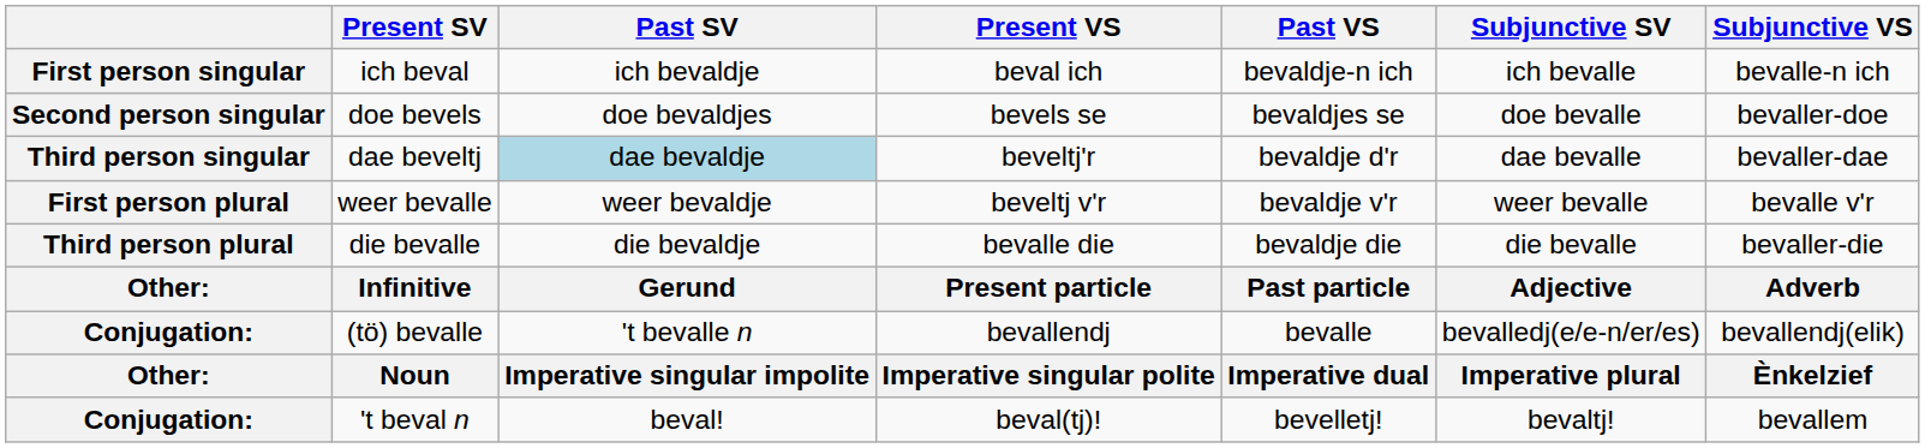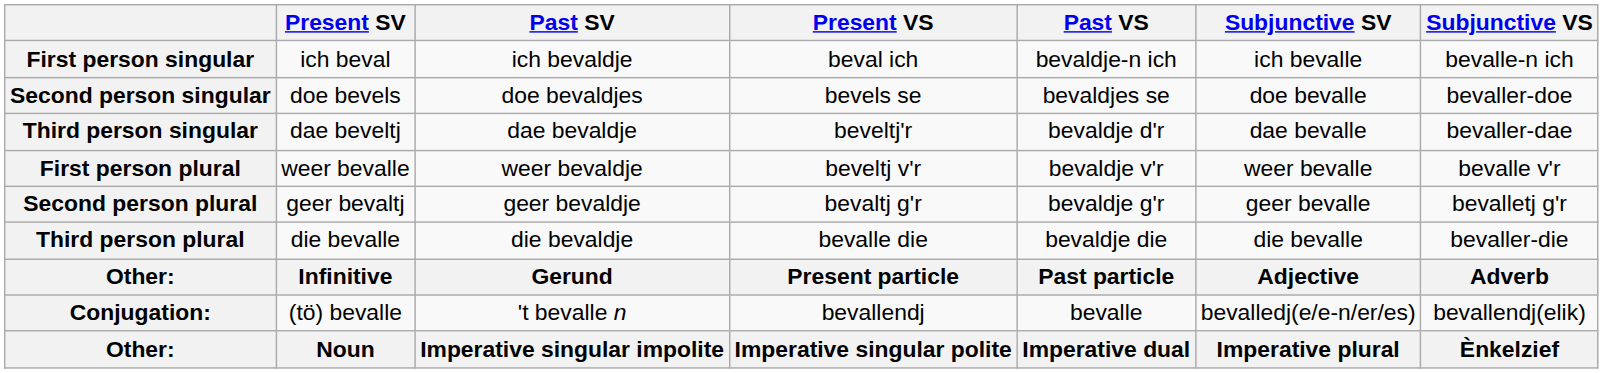 <table class="wikitable" style="text-align: center;">
 <tr>
 <th></th>
 <th><a href='#'>Present</a> SV</th>
 <th><a href='#'>Past</a> SV</th>
 <th><a href='#'>Present</a> VS</th>
 <th><a href='#'>Past</a> VS</th>
 <th><a href='#'>Subjunctive</a> SV</th>
 <th><a href='#'>Subjunctive</a> VS</th>
 </tr>
 <tr>
 <th>First person singular</th>
 <td>ich beval</td>
 <td>ich bevaldje</td>
 <td>beval ich</td>
 <td>bevaldje-n ich</td>
 <td>ich bevalle</td>
 <td>bevalle-n ich</td>
 </tr>
 <tr>
 <th>Second person singular</th>
 <td>doe bevels</td>
 <td>doe bevaldjes</td>
 <td>bevels se</td>
 <td>bevaldjes se</td>
 <td>doe bevalle</td>
 <td>bevaller-doe</td>
 </tr>
 <tr>
 <th>Third person singular</th>
 <td>dae beveltj</td>
-<td style="background: lightblue;">dae bevaldje</td>
+<td>dae bevaldje</td>
 <td>beveltj'r</td>
 <td>bevaldje d'r</td>
 <td>dae bevalle</td>
 <td>bevaller-dae</td>
 </tr>
 <tr>
 <th>First person plural</th>
 <td>weer bevalle</td>
 <td>weer bevaldje</td>
 <td>beveltj v'r</td>
 <td>bevaldje v'r</td>
 <td>weer bevalle</td>
 <td>bevalle v'r</td>
+</tr>
+<tr>
+<th>Second person plural</th>
+<td>geer bevaltj</td>
+<td>geer bevaldje</td>
+<td>bevaltj g'r</td>
+<td>bevaldje g'r</td>
+<td>geer bevalle</td>
+<td>bevalletj g'r</td>
 </tr>
 <tr>
 <th>Third person plural</th>
 <td>die bevalle</td>
 <td>die bevaldje</td>
 <td>bevalle die</td>
 <td>bevaldje die</td>
 <td>die bevalle</td>
 <td>bevaller-die</td>
 </tr>
 <tr>
 <th>Other:</th>
 <th>Infinitive</th>
 <th>Gerund</th>
 <th>Present particle</th>
 <th>Past particle</th>
 <th>Adjective</th>
 <th>Adverb</th>
 </tr>
 <tr>
 <th>Conjugation:</th>
 <td>(tö) bevalle</td>
 <td>'t bevalle <em>n</em></td>
 <td>bevallendj</td>
 <td>bevalle</td>
 <td>bevalledj(e/e-n/er/es)</td>
 <td>bevallendj(elik)</td>
 </tr>
 <tr>
 <th>Other:</th>
 <th>Noun</th>
 <th>Imperative singular impolite</th>
 <th>Imperative singular polite</th>
 <th>Imperative dual</th>
 <th>Imperative plural</th>
 <th>Ènkelzief</th>
 </tr>
-<tr>
-<th>Conjugation:</th>
-<td>'t beval <em>n</em></td>
-<td>beval!</td>
-<td>beval(tj)!</td>
-<td>bevelletj!</td>
-<td>bevaltj!</td>
-<td>bevallem</td>
-</tr>
 </table>
